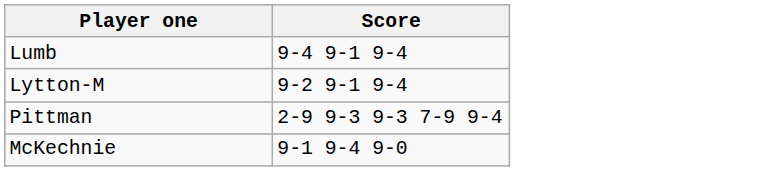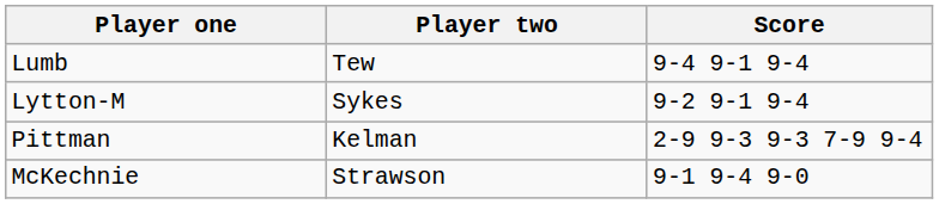 <table class="wikitable">
 <tr>
 <th width=170>Player one</th>
+<th width=170>Player two</th>
 <th width=150>Score</th>
 </tr>
 <tr>
 <td> Lumb</td>
+<td> Tew</td>
 <td>9-4 9-1 9-4</td>
 </tr>
 <tr>
 <td> Lytton-M</td>
+<td> Sykes</td>
 <td>9-2 9-1 9-4</td>
 </tr>
 <tr>
 <td> Pittman</td>
+<td> Kelman</td>
 <td>2-9 9-3 9-3 7-9 9-4</td>
 </tr>
 <tr>
 <td> McKechnie</td>
+<td> Strawson</td>
 <td>9-1 9-4 9-0</td>
 </tr>
 </table>
